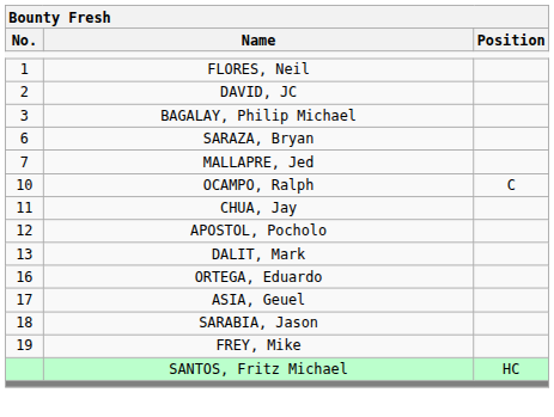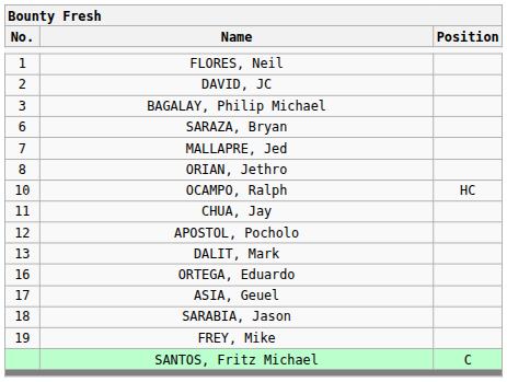 <table class='wikitable mw-collapsible mw-collapsed' style='text-align: center; width: 500px; border: none;'>
 <tr>
 <th style='text-align: left;' colspan=3>Bounty Fresh</th>
 </tr>
 <tr>
 <th style='width: 7%;'>No.</th>
 <th>Name</th>
 <th style='width: 10%;'>Position</th>
 </tr>
 <tr>
 <td style='border: none;'></td>
 </tr>
 <tr>
 <td>1</td>
 <td>FLORES, Neil</td>
 <td></td>
 </tr>
 <tr>
 <td>2</td>
 <td>DAVID, JC</td>
 <td></td>
 </tr>
 <tr>
 <td>3</td>
 <td>BAGALAY, Philip Michael</td>
 <td></td>
 </tr>
 <tr>
 <td>6</td>
 <td>SARAZA, Bryan</td>
 <td></td>
 </tr>
 <tr>
 <td>7</td>
 <td>MALLAPRE, Jed</td>
 <td></td>
 </tr>
 <tr>
+<td>8</td>
+<td>ORIAN, Jethro</td>
+<td></td>
+</tr>
+<tr>
 <td>10</td>
 <td>OCAMPO, Ralph</td>
-<td>C</td>
+<td>HC</td>
 </tr>
 <tr>
 <td>11</td>
 <td>CHUA, Jay</td>
 <td></td>
 </tr>
 <tr>
 <td>12</td>
 <td>APOSTOL, Pocholo</td>
 <td></td>
 </tr>
 <tr>
 <td>13</td>
 <td>DALIT, Mark</td>
 <td></td>
 </tr>
 <tr>
 <td>16</td>
 <td>ORTEGA, Eduardo</td>
 <td></td>
 </tr>
 <tr>
 <td>17</td>
 <td>ASIA, Geuel</td>
 <td></td>
 </tr>
 <tr>
 <td>18</td>
 <td>SARABIA, Jason</td>
 <td></td>
 </tr>
 <tr>
 <td>19</td>
 <td>FREY, Mike</td>
 <td></td>
 </tr>
 <tr bgcolor=#BBFFCC>
 <td></td>
 <td>SANTOS, Fritz Michael</td>
-<td>HC</td>
+<td>C</td>
 </tr>
 <tr>
 <th style='background: grey;' colspan=3></th>
 </tr>
 </table>
